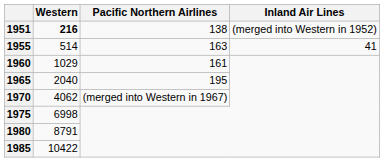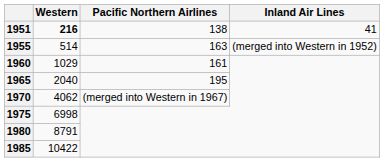 <table class="wikitable">
 <tr>
 <th></th>
 <th>Western</th>
 <th>Pacific Northern Airlines</th>
 <th>Inland Air Lines</th>
 </tr>
 <tr align="right">
 <th scope="row">1951</th>
 <td><strong>216</strong></td>
 <td>138</td>
-<td>(merged into Western in 1952)</td>
+<td>41</td>
 </tr>
 <tr align="right">
 <th scope="row">1955</th>
 <td>514</td>
 <td>163</td>
-<td>41</td>
+<td>(merged into Western in 1952)</td>
 </tr>
 <tr align="right">
 <th scope="row">1960</th>
 <td>1029</td>
 <td>161</td>
 </tr>
 <tr align="right">
 <th scope="row">1965</th>
 <td>2040</td>
 <td>195</td>
 </tr>
 <tr align="right">
 <th scope="row">1970</th>
 <td>4062</td>
 <td>(merged into Western in 1967)</td>
 </tr>
 <tr align="right">
 <th scope="row">1975</th>
 <td>6998</td>
 </tr>
 <tr align="right">
 <th scope="row">1980</th>
 <td>8791</td>
 </tr>
 <tr align="right">
 <th scope="row">1985</th>
 <td>10422</td>
 </tr>
 </table>
